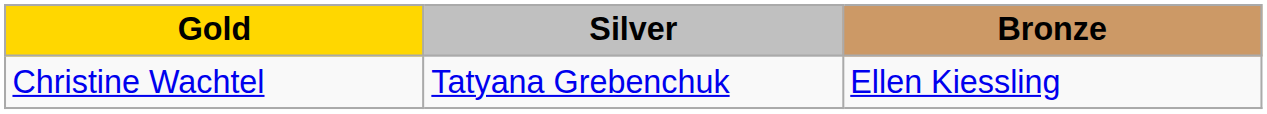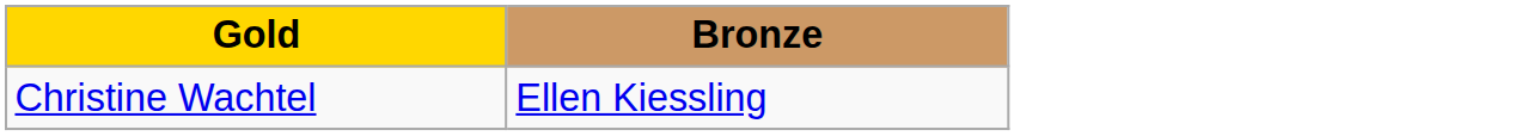 <table class="wikitable" style="text-align:left">
 <tr align="center">
 <td width=200 bgcolor=gold><strong>Gold</strong></td>
-<td width=200 bgcolor=silver><strong>Silver</strong></td>
 <td width=200 bgcolor=CC9966><strong>Bronze</strong></td>
 </tr>
 <tr>
 <td><a href='#'>Christine Wachtel</a><br><em></em></td>
-<td><a href='#'>Tatyana Grebenchuk</a><br><em></em></td>
 <td><a href='#'>Ellen Kiessling</a><br><em></em></td>
 </tr>
 </table>
